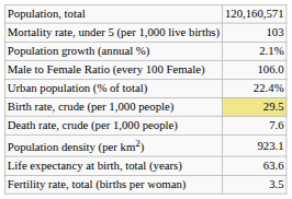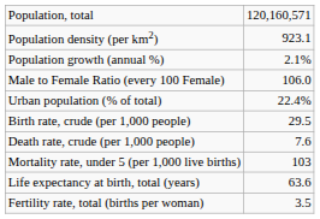 <table class="wikitable">
 <tr>
 <td>Population, total</td>
 <td style="text-align: right;">120,160,571</td>
 </tr>
 <tr>
-<td>Mortality rate, under 5 (per 1,000 live births)</td>
-<td style="text-align: right;">103</td>
+<td>Population density (per km<sup>2</sup>)</td>
+<td style="text-align: right;">923.1</td>
 </tr>
 <tr>
 <td>Population growth (annual %)</td>
 <td style="text-align: right;">2.1%</td>
 </tr>
 <tr>
 <td>Male to Female Ratio (every 100 Female)</td>
 <td style="text-align: right;">106.0</td>
 </tr>
 <tr>
 <td>Urban population (% of total)</td>
 <td style="text-align: right;">22.4%</td>
 </tr>
 <tr>
 <td>Birth rate, crude (per 1,000 people)</td>
-<td style="background: khaki; text-align: right;">29.5</td>
+<td style="text-align: right;">29.5</td>
 </tr>
 <tr>
 <td>Death rate, crude (per 1,000 people)</td>
 <td style="text-align: right;">7.6</td>
 </tr>
 <tr>
-<td>Population density (per km<sup>2</sup>)</td>
-<td style="text-align: right;">923.1</td>
+<td>Mortality rate, under 5 (per 1,000 live births)</td>
+<td style="text-align: right;">103</td>
 </tr>
 <tr>
 <td>Life expectancy at birth, total (years)</td>
 <td style="text-align: right;">63.6</td>
 </tr>
 <tr>
 <td>Fertility rate, total (births per woman)</td>
 <td style="text-align: right;">3.5</td>
 </tr>
 </table>
